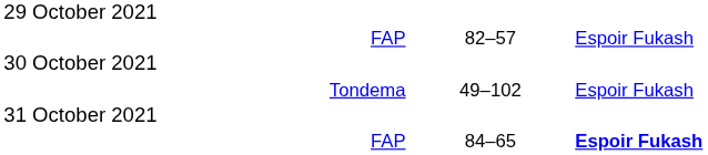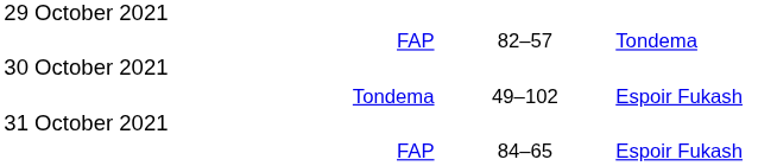 <table style="width:100%;" cellspacing="1">
 <tr>
 <th width=25%></th>
 <th width=2%></th>
 <th width=6%></th>
 <th width=2%></th>
 <th width=25%></th>
 </tr>
 <tr>
 <td>29 October 2021</td>
 </tr>
 <tr style=font-size:90%>
 <td align=right><a href='#'>FAP</a> </td>
 <td></td>
 <td align=center>82–57</td>
 <td></td>
-<td> <a href='#'>Espoir Fukash</a></td>
+<td> <a href='#'>Tondema</a></td>
 <td></td>
 </tr>
 <tr>
 <td>30 October 2021</td>
 </tr>
 <tr style=font-size:90%>
 <td align=right><a href='#'>Tondema</a> </td>
 <td></td>
 <td align=center>49–102</td>
 <td></td>
 <td> <a href='#'>Espoir Fukash</a></td>
 <td></td>
 </tr>
 <tr>
 <td>31 October 2021</td>
 </tr>
 <tr style=font-size:90%>
 <td align=right><a href='#'>FAP</a> </td>
 <td></td>
 <td align=center>84–65</td>
 <td></td>
-<td><strong> <a href='#'>Espoir Fukash</a></strong></td>
+<td> <a href='#'>Espoir Fukash</a></td>
 <td></td>
 </tr>
 <tr>
 </tr>
 </table>
